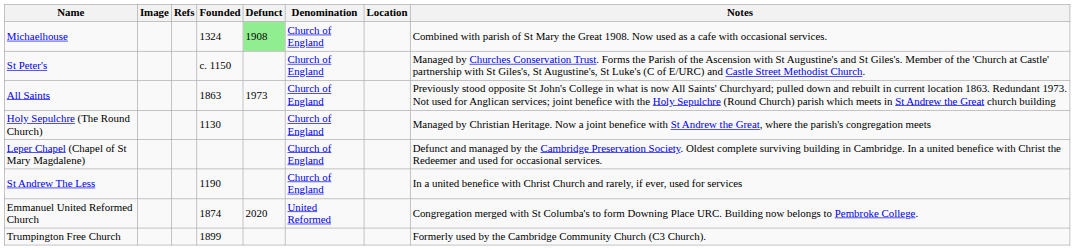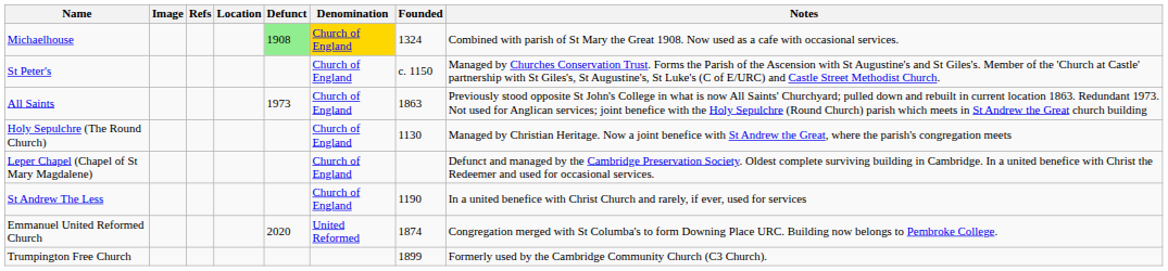 <table class="wikitable sortable">
 <tr>
 <th scope="col">Name</th>
 <th>Image</th>
 <th class="unsortable">Refs</th>
-<th scope="col">Founded</th>
+<th class="unsortable">Location</th>
 <th>Defunct</th>
 <th scope="col">Denomination</th>
-<th class="unsortable">Location</th>
+<th scope="col">Founded</th>
 <th class="unsortable">Notes</th>
 </tr>
 <tr>
 <td><a href='#'>Michaelhouse</a></td>
 <td></td>
 <td></td>
+<td></td>
+<td style="background: lightgreen;">1908</td>
+<td style="background: gold;"><a href='#'>Church of England</a></td>
 <td>1324</td>
-<td style="background: lightgreen;">1908</td>
-<td><a href='#'>Church of England</a></td>
-<td></td>
 <td>Combined with parish of St Mary the Great 1908. Now used as a cafe with occasional services.</td>
 </tr>
 <tr>
 <td><a href='#'>St Peter's</a></td>
 <td></td>
 <td></td>
-<td>c. 1150</td>
+<td></td>
 <td></td>
 <td><a href='#'>Church of England</a></td>
-<td></td>
+<td>c. 1150</td>
 <td>Managed by <a href='#'>Churches Conservation Trust</a>. Forms the Parish of the Ascension with St Augustine's and St Giles's. Member of the 'Church at Castle' partnership with St Giles's, St Augustine's, St Luke's (C of E/URC) and <a href='#'>Castle Street Methodist Church</a>.</td>
 </tr>
 <tr>
 <td><a href='#'>All Saints</a></td>
 <td><em></em></td>
 <td></td>
-<td>1863</td>
+<td></td>
 <td>1973</td>
 <td><a href='#'>Church of England</a></td>
-<td></td>
+<td>1863</td>
 <td>Previously stood opposite St John's College in what is now All Saints' Churchyard; pulled down and rebuilt in current location 1863. Redundant 1973. Not used for Anglican services; joint benefice with the <a href='#'>Holy Sepulchre</a> (Round Church) parish which meets in <a href='#'>St Andrew the Great</a> church building</td>
 </tr>
 <tr>
 <td><a href='#'>Holy Sepulchre</a> (The Round Church)</td>
 <td></td>
 <td></td>
-<td>1130</td>
+<td></td>
 <td></td>
 <td><a href='#'>Church of England</a></td>
-<td></td>
+<td>1130</td>
 <td>Managed by Christian Heritage. Now a joint benefice with <a href='#'>St Andrew the Great</a>, where the parish's congregation meets</td>
 </tr>
 <tr>
 <td><a href='#'>Leper Chapel</a> (Chapel of St Mary Magdalene)</td>
 <td></td>
 <td></td>
 <td></td>
 <td></td>
 <td><a href='#'>Church of England</a></td>
 <td></td>
 <td>Defunct and managed by the <a href='#'>Cambridge Preservation Society</a>. Oldest complete surviving building in Cambridge. In a united benefice with Christ the Redeemer and used for occasional services.</td>
 </tr>
 <tr>
 <td><a href='#'>St Andrew The Less</a></td>
 <td></td>
 <td></td>
-<td>1190</td>
+<td></td>
 <td></td>
 <td><a href='#'>Church of England</a></td>
-<td></td>
+<td>1190</td>
 <td>In a united benefice with Christ Church and rarely, if ever, used for services</td>
 </tr>
 <tr>
 <td>Emmanuel United Reformed Church</td>
 <td></td>
 <td></td>
-<td>1874</td>
+<td></td>
 <td>2020</td>
 <td><a href='#'>United Reformed</a></td>
-<td></td>
+<td>1874</td>
 <td>Congregation merged with St Columba's to form Downing Place URC.  Building now belongs to <a href='#'>Pembroke College</a>.</td>
 </tr>
 <tr>
 <td>Trumpington Free Church</td>
 <td></td>
 <td></td>
-<td>1899</td>
 <td></td>
 <td></td>
 <td></td>
+<td>1899</td>
 <td>Formerly used by the Cambridge Community Church (C3 Church).</td>
 </tr>
 </table>
